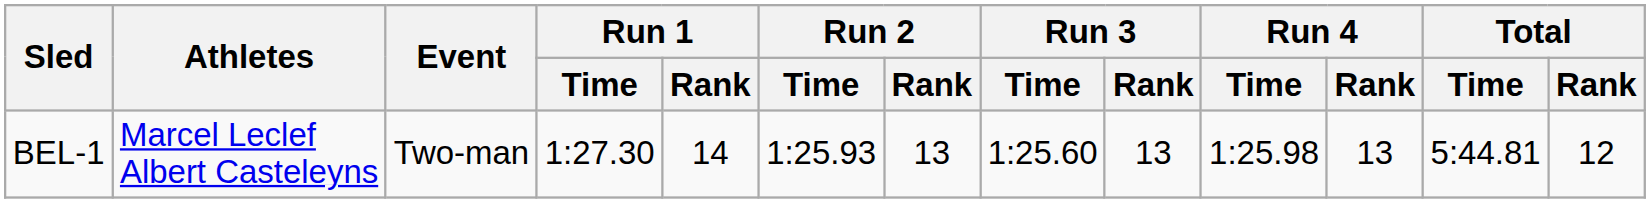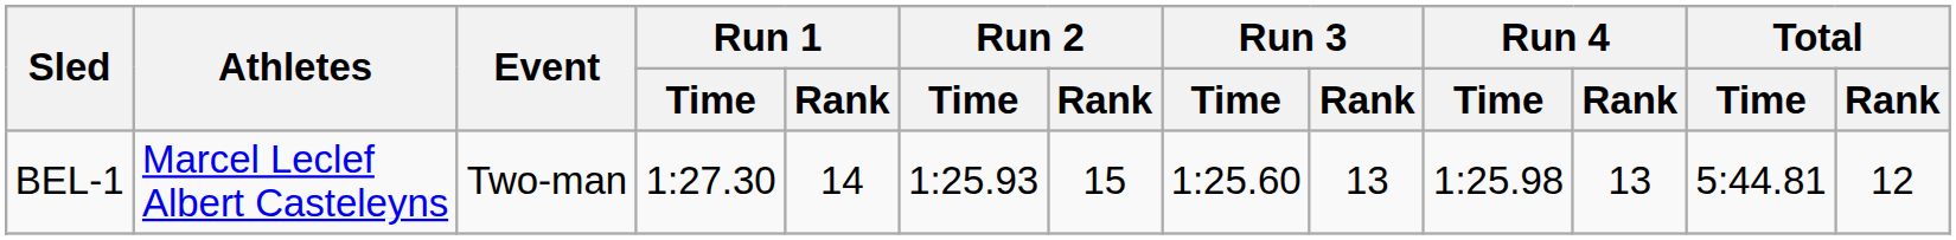 <table class="wikitable" border="1" style="font-size:90%">
 <tr>
 <th rowspan="2">Sled</th>
 <th rowspan="2">Athletes</th>
 <th rowspan="2">Event</th>
 <th colspan="2">Run 1</th>
 <th colspan="2">Run 2</th>
 <th colspan="2">Run 3</th>
 <th colspan="2">Run 4</th>
 <th colspan="2">Total</th>
 </tr>
 <tr>
 <th>Time</th>
 <th>Rank</th>
 <th>Time</th>
 <th>Rank</th>
 <th>Time</th>
 <th>Rank</th>
 <th>Time</th>
 <th>Rank</th>
 <th>Time</th>
 <th>Rank</th>
 </tr>
 <tr>
 <td align="center">BEL-1</td>
 <td><a href='#'>Marcel Leclef</a><br><a href='#'>Albert Casteleyns</a></td>
 <td>Two-man</td>
 <td align="center">1:27.30</td>
 <td align="center">14</td>
 <td align="center">1:25.93</td>
-<td align="center">13</td>
+<td align="center">15</td>
 <td align="center">1:25.60</td>
 <td align="center">13</td>
 <td align="center">1:25.98</td>
 <td align="center">13</td>
 <td align="center">5:44.81</td>
 <td align="center">12</td>
 </tr>
 </table>
